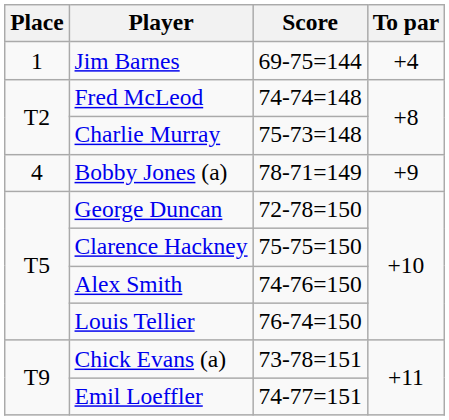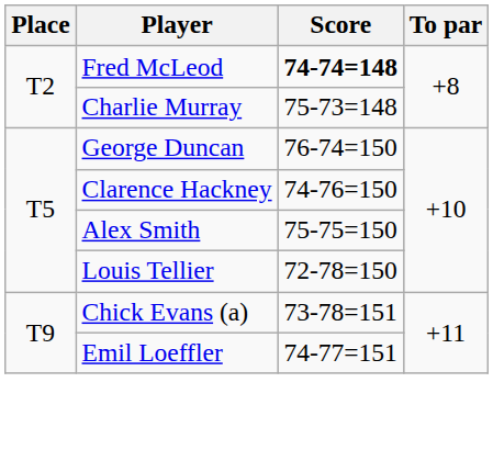 <table class=wikitable>
 <tr>
 <th>Place</th>
 <th>Player</th>
 <th>Score</th>
 <th>To par</th>
 </tr>
 <tr>
-<td align=center>1</td>
-<td> <a href='#'>Jim Barnes</a></td>
-<td>69-75=144</td>
-<td align=center>+4</td>
-</tr>
-<tr>
 <td rowspan=2 align=center>T2</td>
 <td> <a href='#'>Fred McLeod</a></td>
-<td>74-74=148</td>
+<td><strong>74-74=148</strong></td>
 <td rowspan=2 align=center>+8</td>
 </tr>
 <tr>
 <td> <a href='#'>Charlie Murray</a></td>
 <td>75-73=148</td>
 </tr>
 <tr>
-<td align=center>4</td>
-<td> <a href='#'>Bobby Jones</a> (a)</td>
-<td>78-71=149</td>
-<td align=center>+9</td>
-</tr>
-<tr>
 <td rowspan=4 align=center>T5</td>
 <td> <a href='#'>George Duncan</a></td>
-<td>72-78=150</td>
+<td>76-74=150</td>
 <td rowspan=4 align=center>+10</td>
 </tr>
 <tr>
 <td> <a href='#'>Clarence Hackney</a></td>
+<td>74-76=150</td>
+</tr>
+<tr>
+<td> <a href='#'>Alex Smith</a></td>
 <td>75-75=150</td>
 </tr>
 <tr>
-<td> <a href='#'>Alex Smith</a></td>
-<td>74-76=150</td>
-</tr>
-<tr>
 <td> <a href='#'>Louis Tellier</a></td>
-<td>76-74=150</td>
+<td>72-78=150</td>
 </tr>
 <tr>
 <td rowspan=2 align=center>T9</td>
 <td> <a href='#'>Chick Evans</a> (a)</td>
 <td>73-78=151</td>
 <td rowspan=2 align=center>+11</td>
 </tr>
 <tr>
 <td> <a href='#'>Emil Loeffler</a></td>
 <td>74-77=151</td>
 </tr>
 </table>
